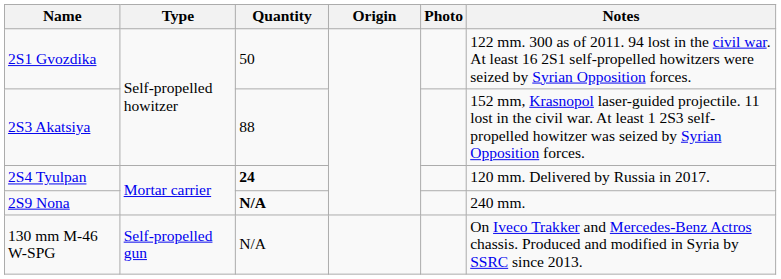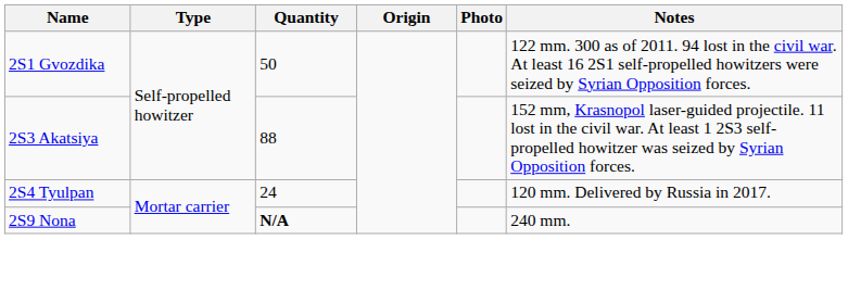 <table class="wikitable" style="width:90%;">
 <tr>
 <th style="width:15%;">Name</th>
 <th style="width:15%;">Type</th>
 <th style="width:12%;">Quantity</th>
 <th style="width:12%;">Origin</th>
 <th>Photo</th>
 <th>Notes</th>
 </tr>
 <tr>
 <td><a href='#'>2S1 Gvozdika</a></td>
 <td rowspan="2">Self-propelled howitzer</td>
 <td>50</td>
 <td rowspan="4"></td>
 <td></td>
 <td>122 mm. 300 as of 2011. 94 lost in the <a href='#'>civil war</a>. At least 16 2S1 self-propelled howitzers were seized by <a href='#'>Syrian Opposition</a> forces.</td>
 </tr>
 <tr>
 <td><a href='#'>2S3 Akatsiya</a></td>
 <td>88</td>
 <td></td>
 <td>152 mm, <a href='#'>Krasnopol</a> laser-guided projectile. 11 lost in the civil war. At least 1 2S3 self-propelled howitzer was seized by <a href='#'>Syrian Opposition</a> forces.</td>
 </tr>
 <tr>
 <td><a href='#'>2S4 Tyulpan</a></td>
 <td rowspan="2"><a href='#'>Mortar carrier</a></td>
-<td><strong>24</strong></td>
+<td>24</td>
 <td></td>
 <td>120 mm. Delivered by Russia in 2017.</td>
 </tr>
 <tr>
 <td><a href='#'>2S9 Nona</a></td>
 <td><strong>N/A</strong></td>
 <td></td>
 <td>240 mm.</td>
 </tr>
-<tr>
-<td>130 mm M-46 W-SPG</td>
-<td><a href='#'>Self-propelled gun</a></td>
-<td>N/A</td>
-<td rowspan="1"><br><br></td>
-<td></td>
-<td>On <a href='#'>Iveco Trakker</a> and <a href='#'>Mercedes-Benz Actros</a> chassis. Produced and modified in Syria by <a href='#'>SSRC</a> since 2013.</td>
-</tr>
 </table>
